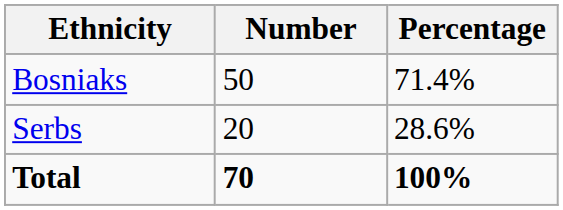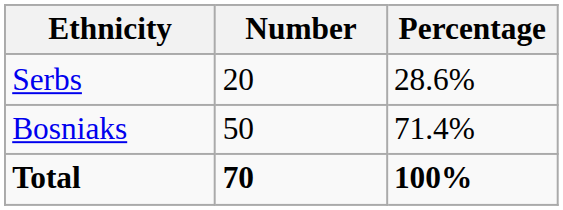 <table class="wikitable">
 <tr>
 <th width="100px">Ethnicity</th>
 <th width="80px">Number</th>
 <th width="80px">Percentage</th>
 </tr>
 <tr>
+<td><a href='#'>Serbs</a></td>
+<td>20</td>
+<td>28.6%</td>
+</tr>
+<tr>
 <td><a href='#'>Bosniaks</a></td>
 <td>50</td>
 <td>71.4%</td>
-</tr>
-<tr>
-<td><a href='#'>Serbs</a></td>
-<td>20</td>
-<td>28.6%</td>
 </tr>
 <tr>
 <td><strong>Total</strong></td>
 <td><strong>70</strong></td>
 <td><strong>100%</strong></td>
 </tr>
 </table>
